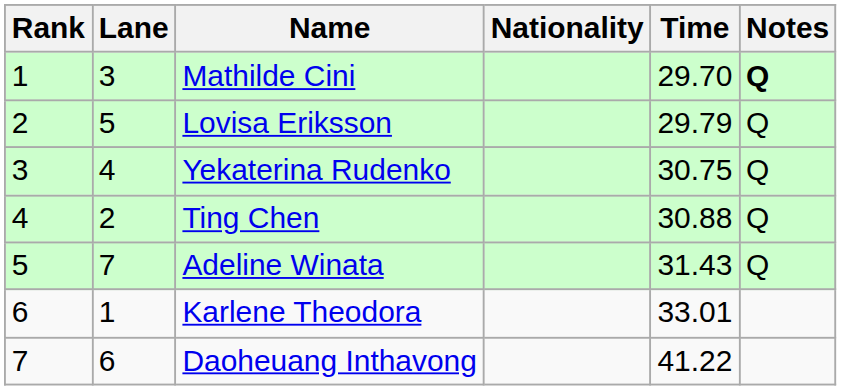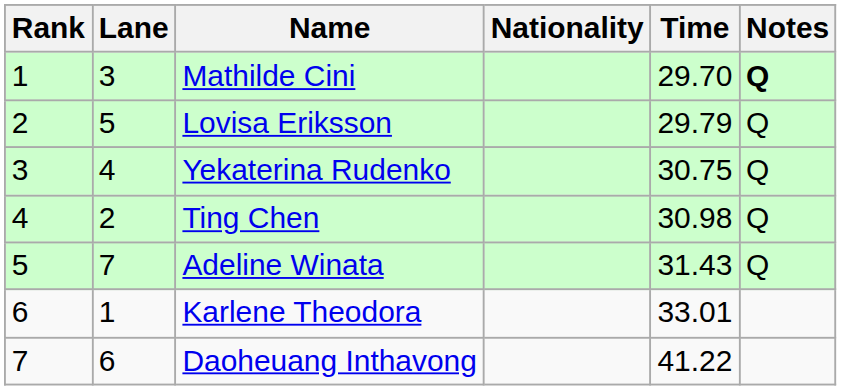 <table class="wikitable">
 <tr>
 <th>Rank</th>
 <th>Lane</th>
 <th>Name</th>
 <th>Nationality</th>
 <th>Time</th>
 <th>Notes</th>
 </tr>
 <tr bgcolor=ccffcc>
 <td>1</td>
 <td>3</td>
 <td><a href='#'>Mathilde Cini</a></td>
 <td></td>
 <td>29.70</td>
 <td><strong>Q</strong></td>
 </tr>
 <tr bgcolor=ccffcc>
 <td>2</td>
 <td>5</td>
 <td><a href='#'>Lovisa Eriksson</a></td>
 <td></td>
 <td>29.79</td>
 <td>Q</td>
 </tr>
 <tr bgcolor=ccffcc>
 <td>3</td>
 <td>4</td>
 <td><a href='#'>Yekaterina Rudenko</a></td>
 <td></td>
 <td>30.75</td>
 <td>Q</td>
 </tr>
 <tr bgcolor=ccffcc>
 <td>4</td>
 <td>2</td>
 <td><a href='#'>Ting Chen</a></td>
 <td></td>
-<td>30.88</td>
+<td>30.98</td>
 <td>Q</td>
 </tr>
 <tr bgcolor=ccffcc>
 <td>5</td>
 <td>7</td>
 <td><a href='#'>Adeline Winata</a></td>
 <td></td>
 <td>31.43</td>
 <td>Q</td>
 </tr>
 <tr>
 <td>6</td>
 <td>1</td>
 <td><a href='#'>Karlene Theodora</a></td>
 <td></td>
 <td>33.01</td>
 <td></td>
 </tr>
 <tr>
 <td>7</td>
 <td>6</td>
 <td><a href='#'>Daoheuang Inthavong</a></td>
 <td></td>
 <td>41.22</td>
 <td></td>
 </tr>
 </table>
